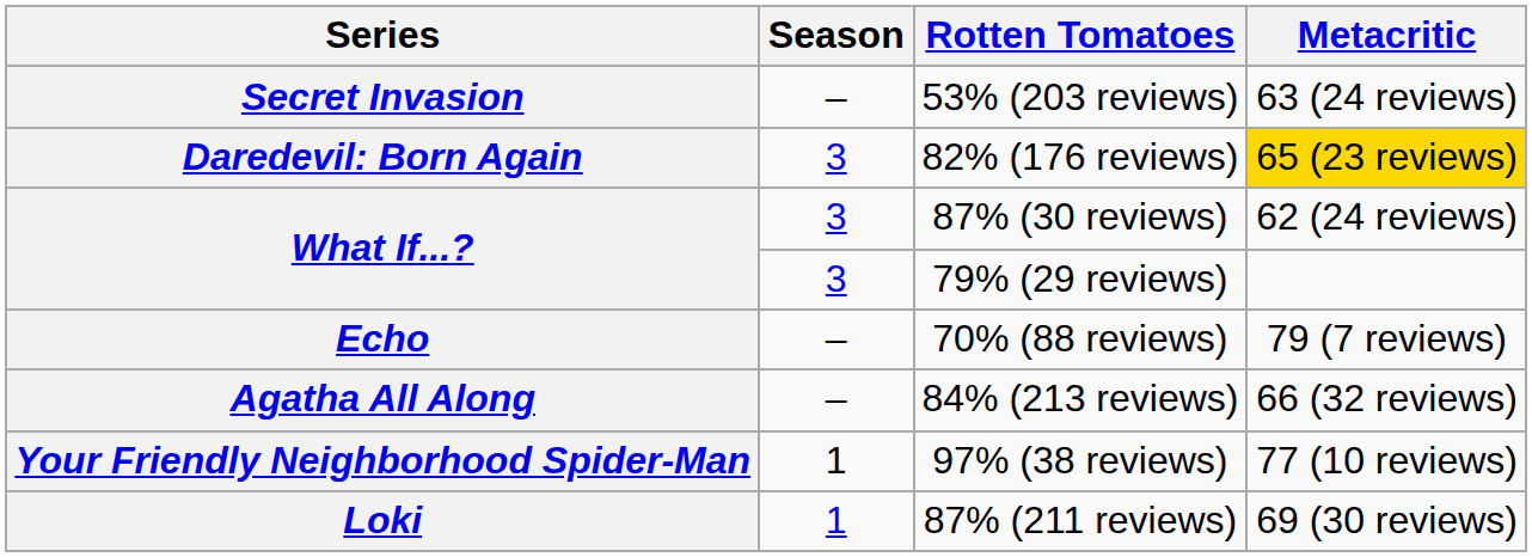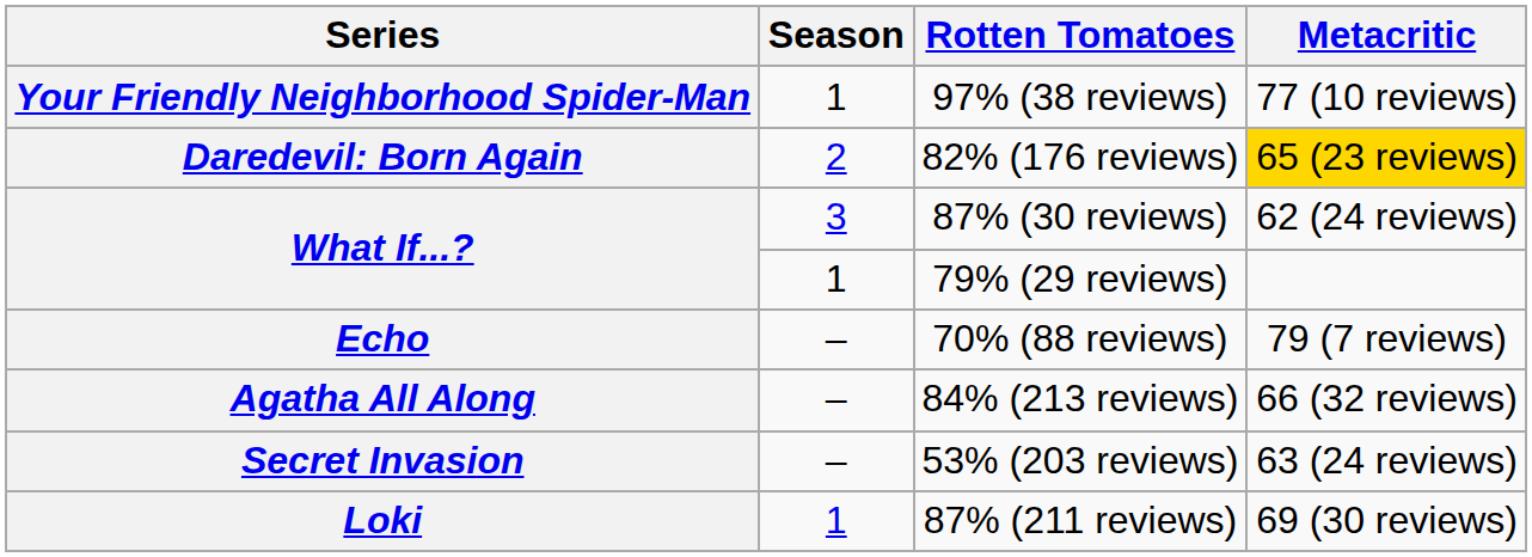 <table class="wikitable plainrowheaders unsortable" style="text-align: center;">
 <tr>
 <th scope="col">Series</th>
 <th scope="col">Season</th>
 <th scope="col"><a href='#'>Rotten Tomatoes</a></th>
 <th scope="col"><a href='#'>Metacritic</a></th>
 </tr>
 <tr>
-<th scope="row"><em><a href='#'>Secret Invasion</a></em></th>
-<td>–</td>
-<td>53% (203 reviews)</td>
-<td>63 (24 reviews)</td>
+<th scope="row"><em><a href='#'>Your Friendly Neighborhood Spider-Man</a></em></th>
+<td>1</td>
+<td>97% (38 reviews)</td>
+<td>77 (10 reviews)</td>
 </tr>
 <tr>
 <th scope="row"><em><a href='#'>Daredevil: Born Again</a></em></th>
-<td><a href='#'>3</a></td>
+<td><a href='#'>2</a></td>
 <td>82% (176 reviews)</td>
 <td style="background: gold;">65 (23 reviews)</td>
 </tr>
 <tr>
 <th scope="row" rowspan="2"><em><a href='#'>What If...?</a></em></th>
 <td><a href='#'>3</a></td>
 <td>87% (30 reviews)</td>
 <td>62 (24 reviews)</td>
 </tr>
 <tr>
-<td><a href='#'>3</a></td>
+<td>1</td>
 <td>79% (29 reviews)</td>
 <td></td>
 </tr>
 <tr>
 <th scope="row"><em><a href='#'>Echo</a></em></th>
 <td>–</td>
 <td>70% (88 reviews)</td>
 <td>79 (7 reviews)</td>
 </tr>
 <tr>
 <th scope="row"><em><a href='#'>Agatha All Along</a></em></th>
 <td>–</td>
 <td>84% (213 reviews)</td>
 <td>66 (32 reviews)</td>
 </tr>
 <tr>
-<th scope="row"><em><a href='#'>Your Friendly Neighborhood Spider-Man</a></em></th>
-<td>1</td>
-<td>97% (38 reviews)</td>
-<td>77 (10 reviews)</td>
+<th scope="row"><em><a href='#'>Secret Invasion</a></em></th>
+<td>–</td>
+<td>53% (203 reviews)</td>
+<td>63 (24 reviews)</td>
 </tr>
 <tr>
 <th scope="row"><em><a href='#'>Loki</a></em></th>
 <td><a href='#'>1</a></td>
 <td>87% (211 reviews)</td>
 <td>69 (30 reviews)</td>
 </tr>
 </table>
